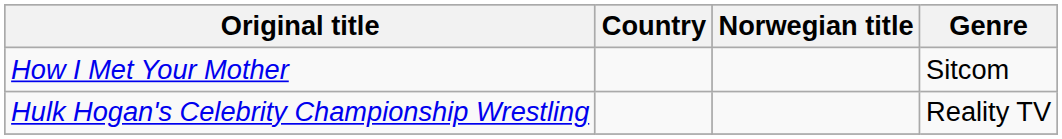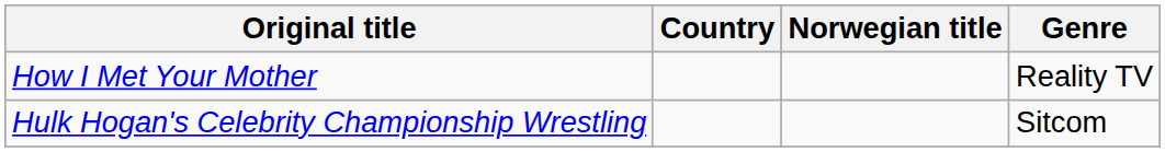 <table class="wikitable">
 <tr>
 <th>Original title</th>
 <th>Country</th>
 <th>Norwegian title</th>
 <th>Genre</th>
 </tr>
 <tr>
 <td><em><a href='#'>How I Met Your Mother</a></em></td>
 <td></td>
 <td></td>
-<td>Sitcom</td>
+<td>Reality TV</td>
 </tr>
 <tr>
 <td><em><a href='#'>Hulk Hogan's Celebrity Championship Wrestling</a></em></td>
 <td></td>
 <td></td>
-<td>Reality TV</td>
+<td>Sitcom</td>
 </tr>
 </table>
